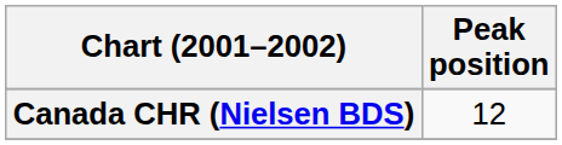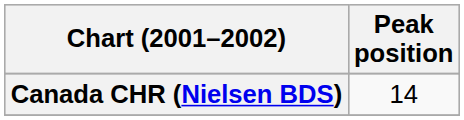 <table class="wikitable sortable plainrowheaders" style="text-align:center">
 <tr>
 <th>Chart (2001–2002)</th>
 <th>Peak<br>position</th>
 </tr>
 <tr>
 </tr>
 <tr>
 </tr>
 <tr>
 <th scope="row">Canada CHR (<a href='#'>Nielsen BDS</a>)</th>
-<td>12</td>
+<td>14</td>
 </tr>
 <tr>
 </tr>
 <tr>
 </tr>
 <tr>
 </tr>
 <tr>
 </tr>
 <tr>
 </tr>
 <tr>
 </tr>
 <tr>
 </tr>
 <tr>
 </tr>
 <tr>
 </tr>
 <tr>
 </tr>
 </table>
